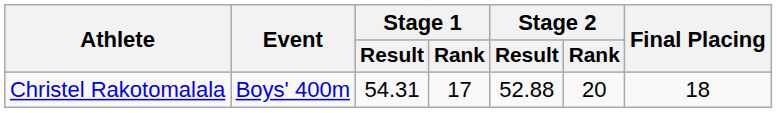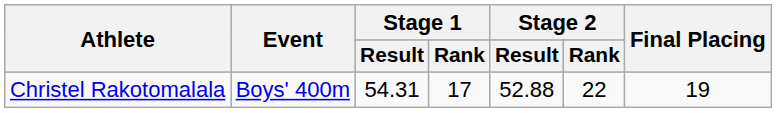 <table class="wikitable" style="font-size:90%">
 <tr>
 <th rowspan=2>Athlete</th>
 <th rowspan=2>Event</th>
 <th colspan=2>Stage 1</th>
 <th colspan=2>Stage 2</th>
 <th rowspan=2>Final Placing</th>
 </tr>
 <tr style="font-size:95%">
 <th>Result</th>
 <th>Rank</th>
 <th>Result</th>
 <th>Rank</th>
 </tr>
 <tr align=center>
 <td align=left><a href='#'>Christel Rakotomalala</a></td>
 <td align=left><a href='#'>Boys' 400m</a></td>
 <td>54.31</td>
 <td>17</td>
 <td>52.88</td>
-<td>20</td>
-<td>18</td>
+<td>22</td>
+<td>19</td>
 </tr>
 </table>
